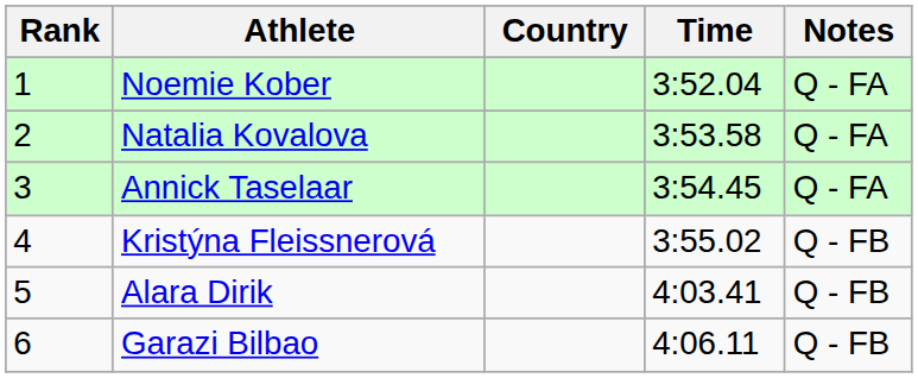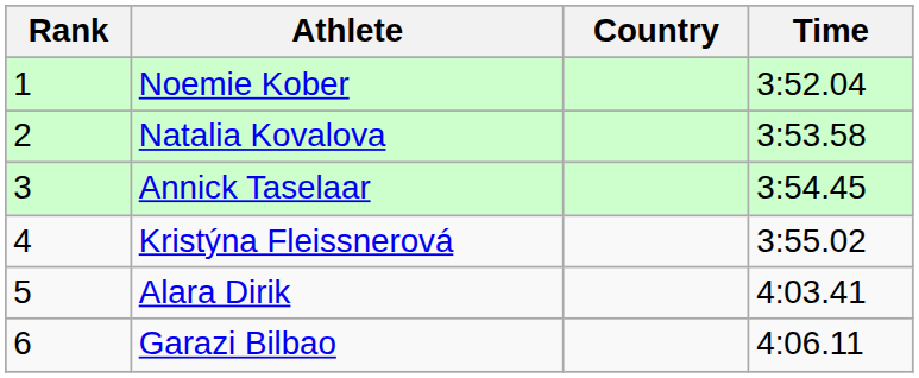 <table class="wikitable" width=50%>
 <tr>
 <th>Rank</th>
 <th>Athlete</th>
 <th>Country</th>
 <th>Time</th>
-<th>Notes</th>
 </tr>
 <tr bgcolor=ccffcc>
 <td>1</td>
 <td><a href='#'>Noemie Kober</a></td>
 <td></td>
 <td>3:52.04</td>
-<td>Q - FA</td>
 </tr>
 <tr bgcolor=ccffcc>
 <td>2</td>
 <td><a href='#'>Natalia Kovalova</a></td>
 <td></td>
 <td>3:53.58</td>
-<td>Q - FA</td>
 </tr>
 <tr bgcolor=ccffcc>
 <td>3</td>
 <td><a href='#'>Annick Taselaar</a></td>
 <td></td>
 <td>3:54.45</td>
-<td>Q - FA</td>
 </tr>
 <tr>
 <td>4</td>
 <td><a href='#'>Kristýna Fleissnerová</a></td>
 <td></td>
 <td>3:55.02</td>
-<td>Q - FB</td>
 </tr>
 <tr>
 <td>5</td>
 <td><a href='#'>Alara Dirik</a></td>
 <td></td>
 <td>4:03.41</td>
-<td>Q - FB</td>
 </tr>
 <tr>
 <td>6</td>
 <td><a href='#'>Garazi Bilbao</a></td>
 <td></td>
 <td>4:06.11</td>
-<td>Q - FB</td>
 </tr>
 </table>
